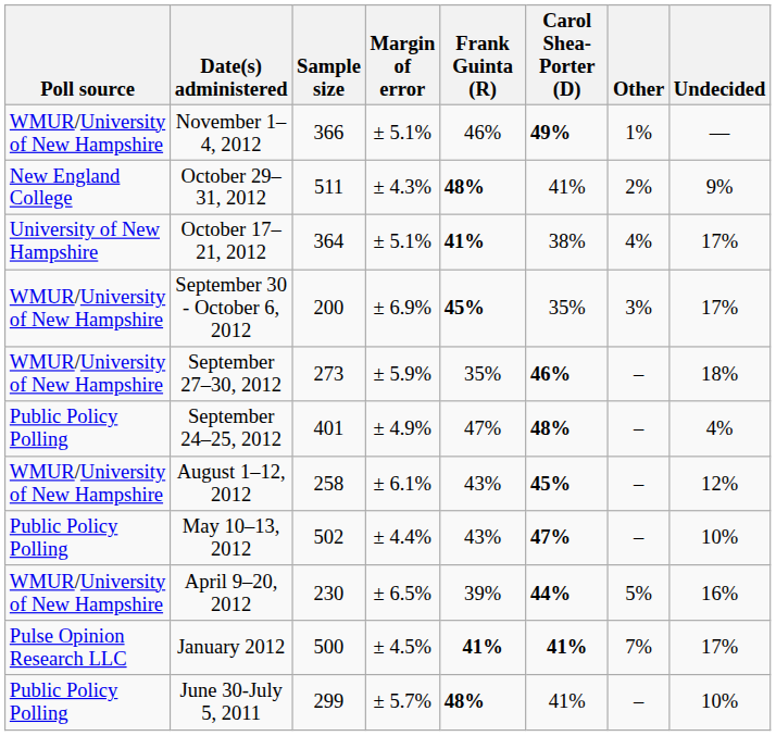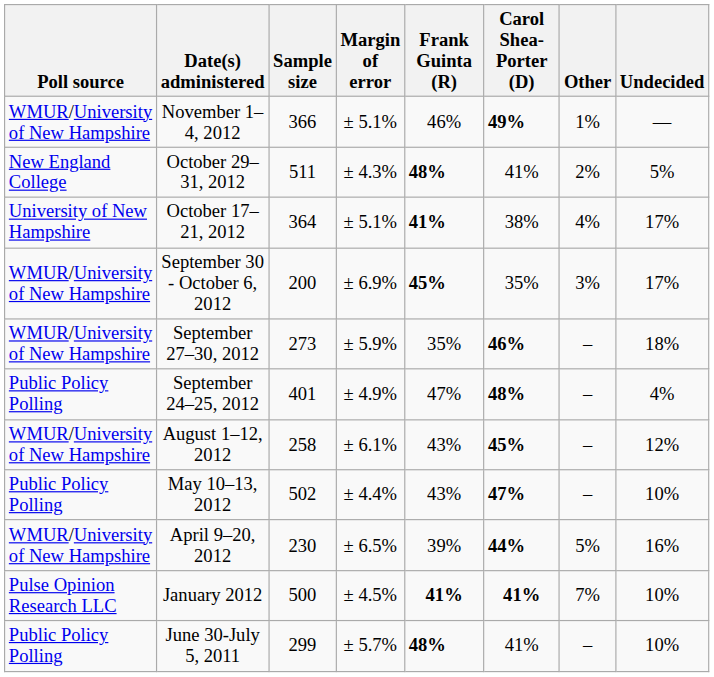 <table class="wikitable">
 <tr valign=bottom>
 <th>Poll source</th>
 <th>Date(s)<br>administered</th>
 <th>Sample<br>size</th>
 <th>Margin of<br>error</th>
 <th style="width:100px;">Frank<br>Guinta (R)</th>
 <th style="width:100px;">Carol<br>Shea-Porter (D)</th>
 <th>Other</th>
 <th>Undecided</th>
 </tr>
 <tr>
 <td><a href='#'>WMUR</a>/<a href='#'>University of New Hampshire</a></td>
 <td align=center>November 1–4, 2012</td>
 <td align=center>366</td>
 <td align=center>± 5.1%</td>
 <td align=center>46%</td>
 <td><strong>49%</strong></td>
 <td align=center>1%</td>
 <td align=center>—</td>
 </tr>
 <tr>
 <td><a href='#'>New England College</a></td>
 <td align=center>October 29–31, 2012</td>
 <td align=center>511</td>
 <td align=center>± 4.3%</td>
 <td><strong>48%</strong></td>
 <td align=center>41%</td>
 <td align=center>2%</td>
-<td align=center>9%</td>
+<td align=center>5%</td>
 </tr>
 <tr>
 <td><a href='#'>University of New Hampshire</a></td>
 <td align=center>October 17–21, 2012</td>
 <td align=center>364</td>
 <td align=center>± 5.1%</td>
 <td><strong>41%</strong></td>
 <td align=center>38%</td>
 <td align=center>4%</td>
 <td align=center>17%</td>
 </tr>
 <tr>
 <td><a href='#'>WMUR</a>/<a href='#'>University of New Hampshire</a></td>
 <td align=center>September 30 - October 6, 2012</td>
 <td align=center>200</td>
 <td align=center>± 6.9%</td>
 <td><strong>45%</strong></td>
 <td align=center>35%</td>
 <td align=center>3%</td>
 <td align=center>17%</td>
 </tr>
 <tr>
 <td><a href='#'>WMUR</a>/<a href='#'>University of New Hampshire</a></td>
 <td align=center>September 27–30, 2012</td>
 <td align=center>273</td>
 <td align=center>± 5.9%</td>
 <td align=center>35%</td>
 <td><strong>46%</strong></td>
 <td align=center>–</td>
 <td align=center>18%</td>
 </tr>
 <tr>
 <td><a href='#'>Public Policy Polling</a></td>
 <td align=center>September 24–25, 2012</td>
 <td align=center>401</td>
 <td align=center>± 4.9%</td>
 <td align=center>47%</td>
 <td><strong>48%</strong></td>
 <td align=center>–</td>
 <td align=center>4%</td>
 </tr>
 <tr>
 <td><a href='#'>WMUR</a>/<a href='#'>University of New Hampshire</a></td>
 <td align=center>August 1–12, 2012</td>
 <td align=center>258</td>
 <td align=center>± 6.1%</td>
 <td align=center>43%</td>
 <td><strong>45%</strong></td>
 <td align=center>–</td>
 <td align=center>12%</td>
 </tr>
 <tr>
 <td><a href='#'>Public Policy Polling</a></td>
 <td align=center>May 10–13, 2012</td>
 <td align=center>502</td>
 <td align=center>± 4.4%</td>
 <td align=center>43%</td>
 <td><strong>47%</strong></td>
 <td align=center>–</td>
 <td align=center>10%</td>
 </tr>
 <tr>
 <td><a href='#'>WMUR</a>/<a href='#'>University of New Hampshire</a></td>
 <td align=center>April 9–20, 2012</td>
 <td align=center>230</td>
 <td align=center>± 6.5%</td>
 <td align=center>39%</td>
 <td><strong>44%</strong></td>
 <td align=center>5%</td>
 <td align=center>16%</td>
 </tr>
 <tr>
 <td><a href='#'>Pulse Opinion Research LLC</a></td>
 <td align=center>January 2012</td>
 <td align=center>500</td>
 <td align=center>± 4.5%</td>
 <td align=center><strong>41%</strong></td>
 <td align=center><strong>41%</strong></td>
 <td align=center>7%</td>
-<td align=center>17%</td>
+<td align=center>10%</td>
 </tr>
 <tr>
 <td><a href='#'>Public Policy Polling</a></td>
 <td align=center>June 30-July 5, 2011</td>
 <td align=center>299</td>
 <td align=center>± 5.7%</td>
 <td><strong>48%</strong></td>
 <td align=center>41%</td>
 <td align=center>–</td>
 <td align=center>10%</td>
 </tr>
 </table>
